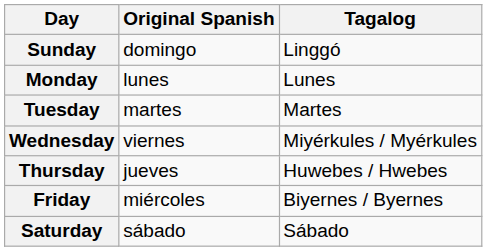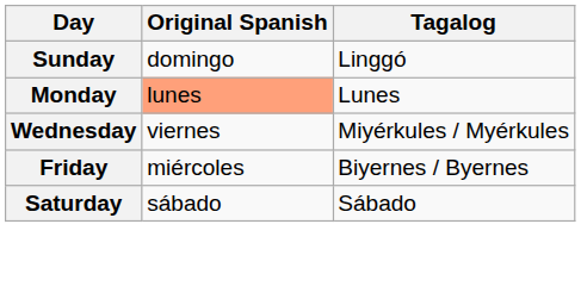 <table class="wikitable plainrowheaders">
 <tr>
 <th scope="col">Day</th>
 <th scope="col">Original Spanish</th>
 <th scope="col">Tagalog</th>
 </tr>
 <tr>
 <th scope="row">Sunday</th>
 <td>domingo</td>
 <td>Linggó</td>
 </tr>
 <tr>
 <th scope="row">Monday</th>
-<td>lunes</td>
+<td style="background: lightsalmon;">lunes</td>
 <td>Lunes</td>
-</tr>
-<tr>
-<th scope="row">Tuesday</th>
-<td>martes</td>
-<td>Martes</td>
 </tr>
 <tr>
 <th scope="row">Wednesday</th>
 <td>viernes</td>
 <td>Miyérkules / Myérkules</td>
-</tr>
-<tr>
-<th scope="row">Thursday</th>
-<td>jueves</td>
-<td>Huwebes / Hwebes</td>
 </tr>
 <tr>
 <th scope="row">Friday</th>
 <td>miércoles</td>
 <td>Biyernes / Byernes</td>
 </tr>
 <tr>
 <th scope="row">Saturday</th>
 <td>sábado</td>
 <td>Sábado</td>
 </tr>
 </table>
